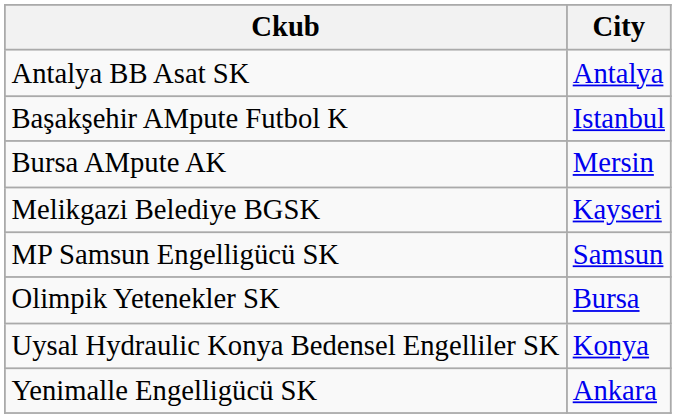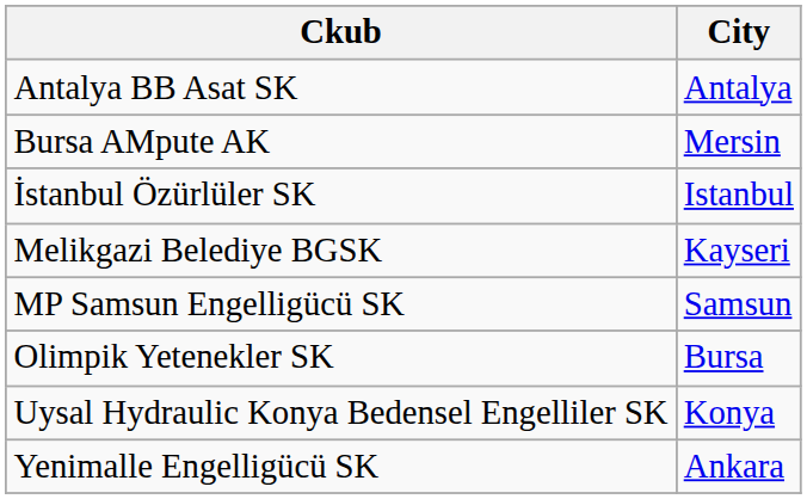 <table class=wikitable>
 <tr>
 <th>Ckub</th>
 <th>City</th>
 </tr>
 <tr>
 <td>Antalya BB Asat SK</td>
 <td><a href='#'>Antalya</a></td>
 </tr>
 <tr>
-<td>Başakşehir AMpute Futbol K</td>
-<td><a href='#'>Istanbul</a></td>
+<td>Bursa AMpute AK</td>
+<td><a href='#'>Mersin</a></td>
 </tr>
 <tr>
-<td>Bursa AMpute AK</td>
-<td><a href='#'>Mersin</a></td>
+<td>İstanbul Özürlüler SK</td>
+<td><a href='#'>Istanbul</a></td>
 </tr>
 <tr>
 <td>Melikgazi Belediye BGSK</td>
 <td><a href='#'>Kayseri</a></td>
 </tr>
 <tr>
 <td>MP Samsun Engelligücü SK</td>
 <td><a href='#'>Samsun</a></td>
 </tr>
 <tr>
 <td>Olimpik Yetenekler SK</td>
 <td><a href='#'>Bursa</a></td>
 </tr>
 <tr>
 <td>Uysal Hydraulic Konya Bedensel Engelliler SK</td>
 <td><a href='#'>Konya</a></td>
 </tr>
 <tr>
 <td>Yenimalle Engelligücü SK</td>
 <td><a href='#'>Ankara</a></td>
 </tr>
 </table>
